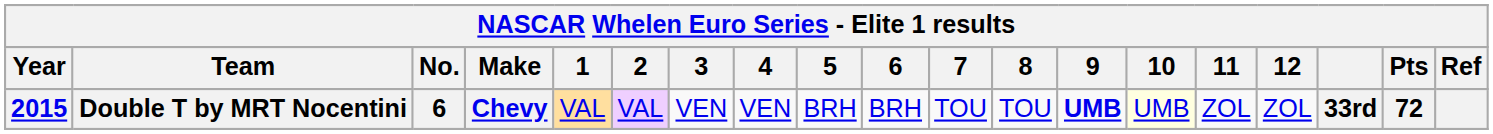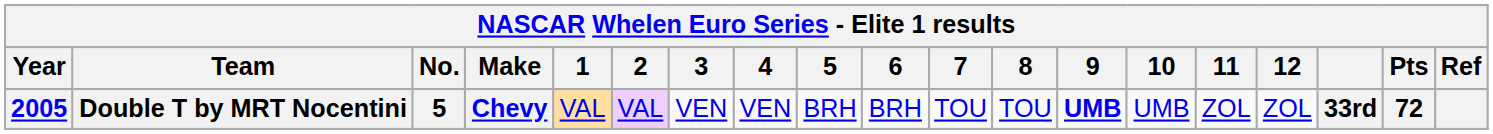 <table class="wikitable" style="text-align:center; font-size:75%">
 <tr>
 <th colspan=21><a href='#'>NASCAR</a> <a href='#'>Whelen Euro Series</a> - Elite 1 results</th>
 </tr>
 <tr>
 <th>Year</th>
 <th>Team</th>
 <th>No.</th>
 <th>Make</th>
 <th>1</th>
 <th>2</th>
 <th>3</th>
 <th>4</th>
 <th>5</th>
 <th>6</th>
 <th>7</th>
 <th>8</th>
 <th>9</th>
 <th>10</th>
 <th>11</th>
 <th>12</th>
 <th></th>
 <th>Pts</th>
 <th>Ref</th>
 </tr>
 <tr>
-<th><a href='#'>2015</a></th>
+<th><a href='#'>2005</a></th>
 <th nowrap>Double T by MRT Nocentini</th>
-<th>6</th>
+<th>5</th>
 <th><a href='#'>Chevy</a></th>
 <td style="background-color:#FFDF9F"><a href='#'>VAL</a><br></td>
 <td style="background-color:#EFCFFF"><a href='#'>VAL</a><br></td>
 <td><a href='#'>VEN</a></td>
 <td><a href='#'>VEN</a></td>
 <td><a href='#'>BRH</a></td>
 <td><a href='#'>BRH</a></td>
 <td><a href='#'>TOU</a></td>
 <td><a href='#'>TOU</a></td>
 <td><strong><a href='#'>UMB</a></strong></td>
-<td style="background: lightyellow;"><a href='#'>UMB</a></td>
+<td><a href='#'>UMB</a></td>
 <td><a href='#'>ZOL</a></td>
 <td><a href='#'>ZOL</a></td>
 <th>33rd</th>
 <th>72</th>
 <th></th>
 </tr>
 </table>
